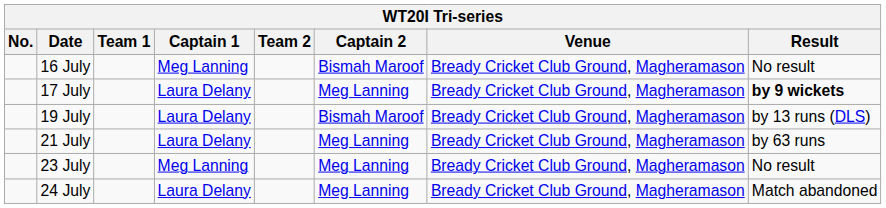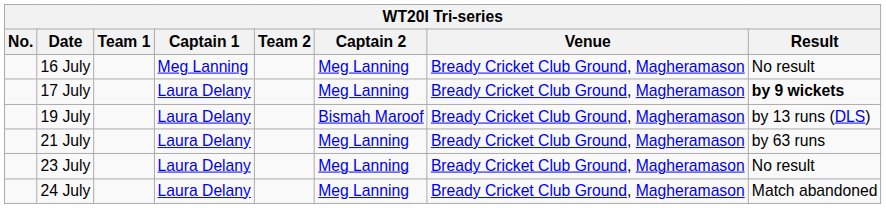 <table class="wikitable">
 <tr>
 <th colspan="9">WT20I Tri-series</th>
 </tr>
 <tr>
 <th>No.</th>
 <th>Date</th>
 <th>Team 1</th>
 <th>Captain 1</th>
 <th>Team 2</th>
 <th>Captain 2</th>
 <th>Venue</th>
 <th>Result</th>
 </tr>
 <tr>
 <td></td>
 <td>16 July</td>
 <td></td>
 <td><a href='#'>Meg Lanning</a></td>
 <td></td>
-<td><a href='#'>Bismah Maroof</a></td>
+<td><a href='#'>Meg Lanning</a></td>
 <td><a href='#'>Bready Cricket Club Ground</a>, <a href='#'>Magheramason</a></td>
 <td>No result</td>
 </tr>
 <tr>
 <td></td>
 <td>17 July</td>
 <td></td>
 <td><a href='#'>Laura Delany</a></td>
 <td></td>
 <td><a href='#'>Meg Lanning</a></td>
 <td><a href='#'>Bready Cricket Club Ground</a>, <a href='#'>Magheramason</a></td>
 <td><strong> by 9 wickets</strong></td>
 </tr>
 <tr>
 <td></td>
 <td>19 July</td>
 <td></td>
 <td><a href='#'>Laura Delany</a></td>
 <td></td>
 <td><a href='#'>Bismah Maroof</a></td>
 <td><a href='#'>Bready Cricket Club Ground</a>, <a href='#'>Magheramason</a></td>
 <td> by 13 runs (<a href='#'>DLS</a>)</td>
 </tr>
 <tr>
 <td></td>
 <td>21 July</td>
 <td></td>
 <td><a href='#'>Laura Delany</a></td>
 <td></td>
 <td><a href='#'>Meg Lanning</a></td>
 <td><a href='#'>Bready Cricket Club Ground</a>, <a href='#'>Magheramason</a></td>
 <td> by 63 runs</td>
 </tr>
 <tr>
 <td></td>
 <td>23 July</td>
 <td></td>
-<td><a href='#'>Meg Lanning</a></td>
+<td><a href='#'>Laura Delany</a></td>
 <td></td>
 <td><a href='#'>Meg Lanning</a></td>
 <td><a href='#'>Bready Cricket Club Ground</a>, <a href='#'>Magheramason</a></td>
 <td>No result</td>
 </tr>
 <tr>
 <td></td>
 <td>24 July</td>
 <td></td>
 <td><a href='#'>Laura Delany</a></td>
 <td></td>
 <td><a href='#'>Meg Lanning</a></td>
 <td><a href='#'>Bready Cricket Club Ground</a>, <a href='#'>Magheramason</a></td>
 <td>Match abandoned</td>
 </tr>
 </table>
